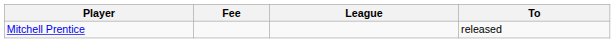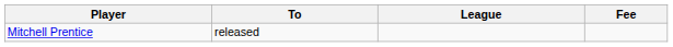 <table class="wikitable" style="text-align:center; font-size:95%;width:98%; text-align:left">
 <tr>
 <th width=25%>Player</th>
+<th width=20%>To</th>
+<th width=25%>League</th>
 <th width=10%>Fee</th>
-<th width=25%>League</th>
-<th width=20%>To</th>
 </tr>
 <tr>
 <td> <a href='#'>Mitchell Prentice</a></td>
+<td>released</td>
 <td></td>
 <td></td>
-<td>released</td>
 </tr>
 </table>
